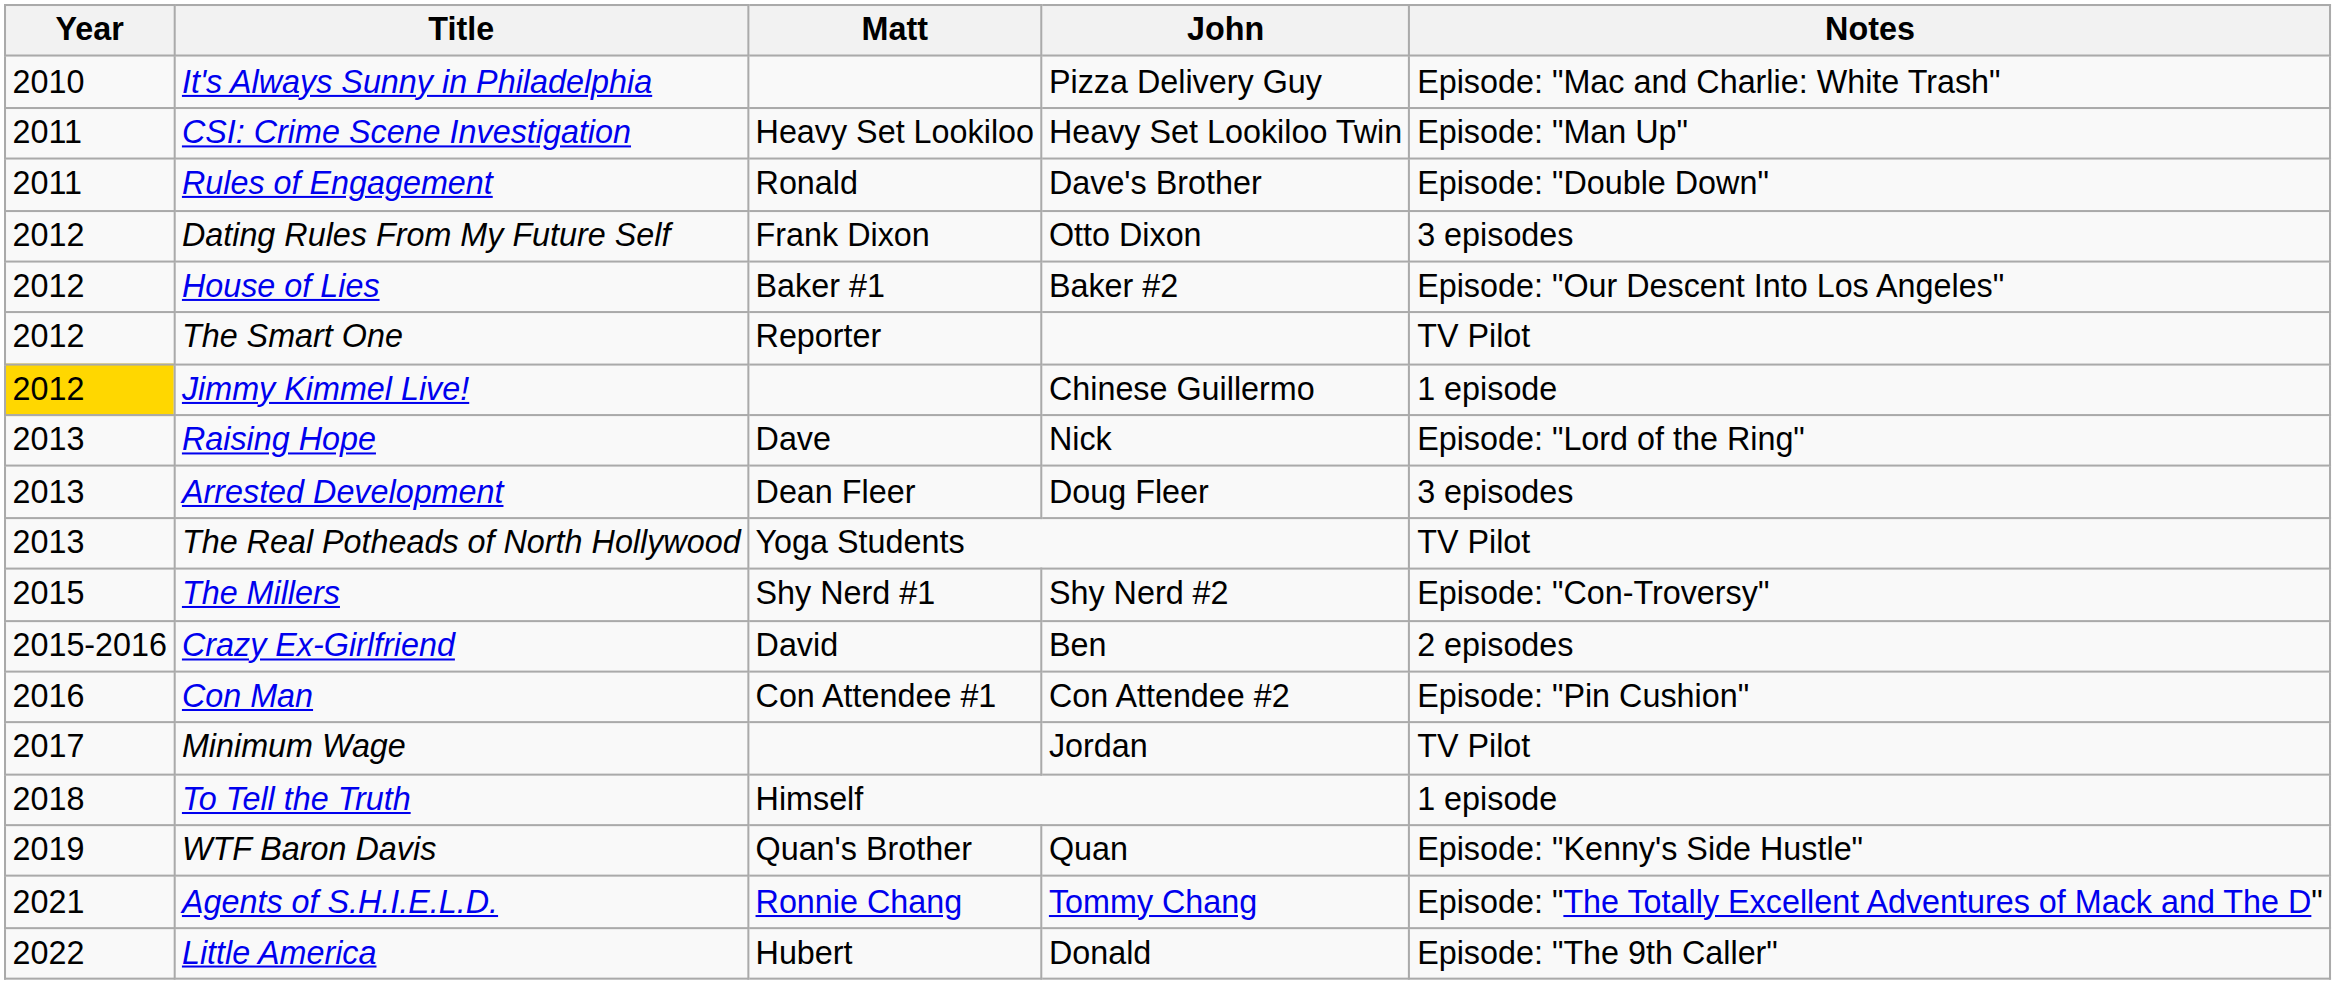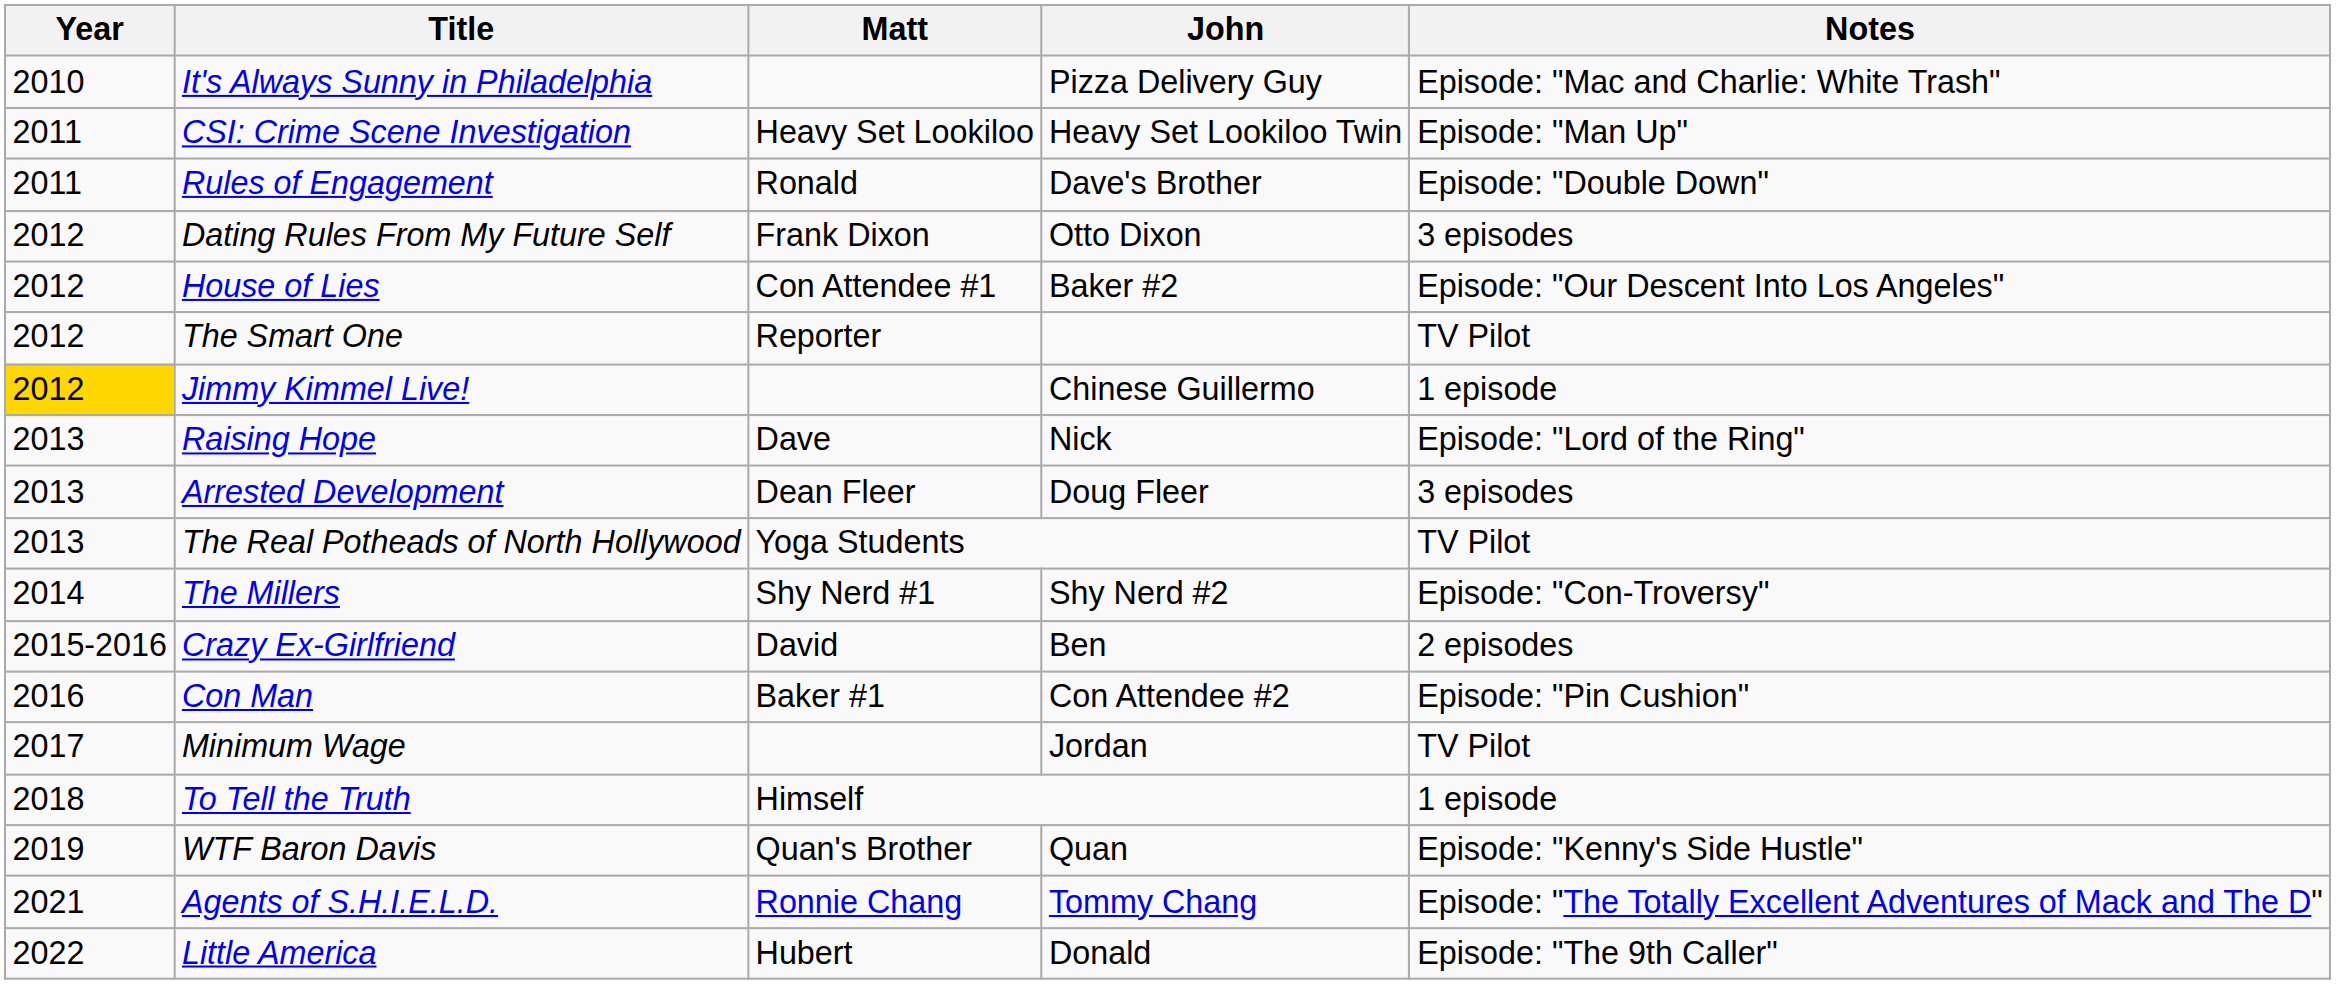 <table class="wikitable">
 <tr>
 <th>Year</th>
 <th>Title</th>
 <th>Matt</th>
 <th>John</th>
 <th>Notes</th>
 </tr>
 <tr>
 <td>2010</td>
 <td><em><a href='#'>It's Always Sunny in Philadelphia</a></em></td>
 <td></td>
 <td>Pizza Delivery Guy</td>
 <td>Episode: "Mac and Charlie: White Trash"</td>
 </tr>
 <tr>
 <td>2011</td>
 <td><em><a href='#'>CSI: Crime Scene Investigation</a></em></td>
 <td>Heavy Set Lookiloo</td>
 <td>Heavy Set Lookiloo Twin</td>
 <td>Episode: "Man Up"</td>
 </tr>
 <tr>
 <td>2011</td>
 <td><em><a href='#'>Rules of Engagement</a></em></td>
 <td>Ronald</td>
 <td>Dave's Brother</td>
 <td>Episode: "Double Down"</td>
 </tr>
 <tr>
 <td>2012</td>
 <td><em>Dating Rules From My Future Self</em></td>
 <td>Frank Dixon</td>
 <td>Otto Dixon</td>
 <td>3 episodes</td>
 </tr>
 <tr>
 <td>2012</td>
 <td><em><a href='#'>House of Lies</a></em></td>
-<td>Baker #1</td>
+<td>Con Attendee #1</td>
 <td>Baker #2</td>
 <td>Episode: "Our Descent Into Los Angeles"</td>
 </tr>
 <tr>
 <td>2012</td>
 <td><em>The Smart One</em></td>
 <td>Reporter</td>
 <td></td>
 <td>TV Pilot</td>
 </tr>
 <tr>
 <td style="background: gold;">2012</td>
 <td><em><a href='#'>Jimmy Kimmel Live!</a></em></td>
 <td></td>
 <td>Chinese Guillermo</td>
 <td>1 episode</td>
 </tr>
 <tr>
 <td>2013</td>
 <td><em><a href='#'>Raising Hope</a></em></td>
 <td>Dave</td>
 <td>Nick</td>
 <td>Episode: "Lord of the Ring"</td>
 </tr>
 <tr>
 <td>2013</td>
 <td><em><a href='#'>Arrested Development</a></em></td>
 <td>Dean Fleer</td>
 <td>Doug Fleer</td>
 <td>3 episodes</td>
 </tr>
 <tr>
 <td>2013</td>
 <td><em>The Real Potheads of North Hollywood</em></td>
 <td colspan="2">Yoga Students</td>
 <td>TV Pilot</td>
 </tr>
 <tr>
-<td>2015</td>
+<td>2014</td>
 <td><em><a href='#'>The Millers</a></em></td>
 <td>Shy Nerd #1</td>
 <td>Shy Nerd #2</td>
 <td>Episode: "Con-Troversy"</td>
 </tr>
 <tr>
 <td>2015-2016</td>
 <td><em><a href='#'>Crazy Ex-Girlfriend</a></em></td>
 <td>David</td>
 <td>Ben</td>
 <td>2 episodes</td>
 </tr>
 <tr>
 <td>2016</td>
 <td><em><a href='#'>Con Man</a></em></td>
-<td>Con Attendee #1</td>
+<td>Baker #1</td>
 <td>Con Attendee #2</td>
 <td>Episode: "Pin Cushion"</td>
 </tr>
 <tr>
 <td>2017</td>
 <td><em>Minimum Wage</em></td>
 <td></td>
 <td>Jordan</td>
 <td>TV Pilot</td>
 </tr>
 <tr>
 <td>2018</td>
 <td><em><a href='#'>To Tell the Truth</a></em></td>
 <td colspan="2">Himself</td>
 <td>1 episode</td>
 </tr>
 <tr>
 <td>2019</td>
 <td><em>WTF Baron Davis</em></td>
 <td>Quan's Brother</td>
 <td>Quan</td>
 <td>Episode: "Kenny's Side Hustle"</td>
 </tr>
 <tr>
 <td>2021</td>
 <td><em><a href='#'>Agents of S.H.I.E.L.D.</a></em></td>
 <td><a href='#'>Ronnie Chang</a></td>
 <td><a href='#'>Tommy Chang</a></td>
 <td>Episode: "<a href='#'>The Totally Excellent Adventures of Mack and The D</a>"</td>
 </tr>
 <tr>
 <td>2022</td>
 <td><em><a href='#'>Little America</a></em></td>
 <td>Hubert</td>
 <td>Donald</td>
 <td>Episode: "The 9th Caller"</td>
 </tr>
 </table>
